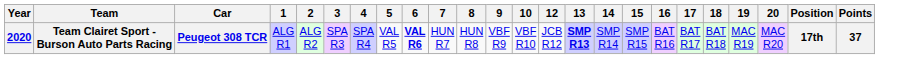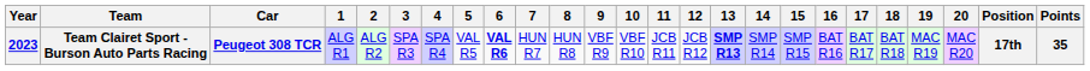 <table class="wikitable" style="text-align:center; font-size:75%">
 <tr>
 <th>Year</th>
 <th>Team</th>
 <th>Car</th>
 <th>1</th>
 <th>2</th>
 <th>3</th>
 <th>4</th>
 <th>5</th>
 <th>6</th>
 <th>7</th>
 <th>8</th>
 <th>9</th>
 <th>10</th>
+<th>11</th>
 <th>12</th>
 <th>13</th>
 <th>14</th>
 <th>15</th>
 <th>16</th>
 <th>17</th>
 <th>18</th>
 <th>19</th>
 <th>20</th>
 <th>Position</th>
 <th>Points</th>
 </tr>
 <tr>
-<th><a href='#'>2020</a></th>
+<th><a href='#'>2023</a></th>
 <th>Team Clairet Sport -<br>Burson Auto Parts Racing</th>
 <th><a href='#'>Peugeot 308 TCR</a></th>
 <td style=background:#cfcfff><a href='#'>ALG<br>R1</a><br></td>
 <td style=background:#dfffdf><a href='#'>ALG<br>R2</a><br></td>
 <td style=background:#efcfff><a href='#'>SPA<br>R3</a><br></td>
 <td style=background:#cfcfff><a href='#'>SPA<br>R4</a><br></td>
 <td><a href='#'>VAL<br>R5</a></td>
 <td><strong><a href='#'>VAL<br>R6</a></strong></td>
 <td><a href='#'>HUN<br>R7</a></td>
 <td><a href='#'>HUN<br>R8</a></td>
 <td><a href='#'>VBF<br>R9</a></td>
 <td><a href='#'>VBF<br>R10</a></td>
+<td><a href='#'>JCB<br>R11</a></td>
 <td><a href='#'>JCB<br>R12</a></td>
 <td style=background:#cfcfff><strong><a href='#'>SMP<br>R13</a><br></strong></td>
 <td style=background:#cfcfff><a href='#'>SMP<br>R14</a><br></td>
 <td style=background:#cfcfff><a href='#'>SMP<br>R15</a><br></td>
 <td style=background:#efcfff><a href='#'>BAT<br>R16</a><br></td>
 <td style=background:#dfffdf><a href='#'>BAT<br>R17</a><br></td>
 <td style=background:#dfffdf><a href='#'>BAT<br>R18</a><br></td>
 <td style=background:#dfffdf><a href='#'>MAC<br>R19</a><br></td>
 <td style=background:#efcfff><a href='#'>MAC<br>R20</a><br></td>
 <th>17th</th>
-<th>37</th>
+<th>35</th>
 </tr>
 </table>
